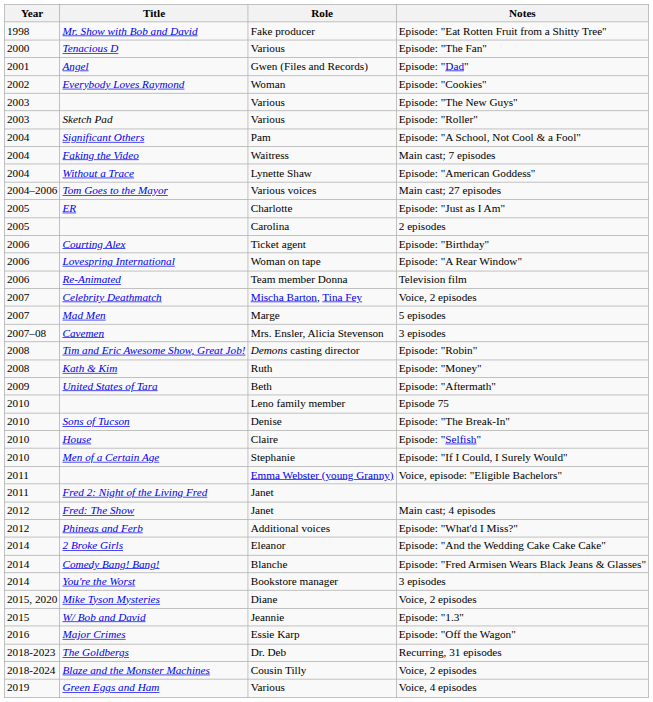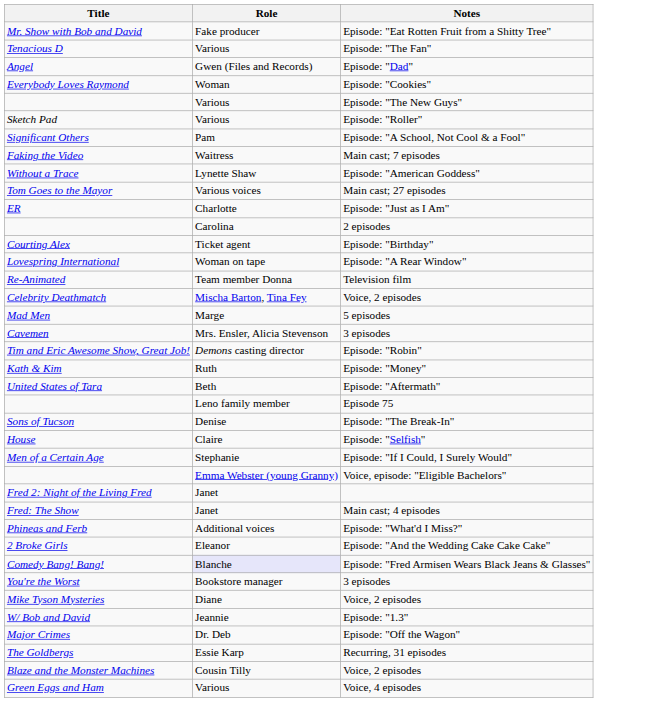 <table class="wikitable sortable">
 <tr>
-<th>Year</th>
 <th>Title</th>
 <th>Role</th>
 <th class="unsortable">Notes</th>
 </tr>
 <tr>
-<td>1998</td>
 <td><em><a href='#'>Mr. Show with Bob and David</a></em></td>
 <td>Fake producer</td>
 <td>Episode: "Eat Rotten Fruit from a Shitty Tree"</td>
 </tr>
 <tr>
-<td>2000</td>
 <td><em><a href='#'>Tenacious D</a></em></td>
 <td>Various</td>
 <td>Episode: "The Fan"</td>
 </tr>
 <tr>
-<td>2001</td>
 <td><em><a href='#'>Angel</a></em></td>
 <td>Gwen (Files and Records)</td>
 <td>Episode: "<a href='#'>Dad</a>"</td>
 </tr>
 <tr>
-<td>2002</td>
 <td><em><a href='#'>Everybody Loves Raymond</a></em></td>
 <td>Woman</td>
 <td>Episode: "Cookies"</td>
 </tr>
 <tr>
-<td>2003</td>
 <td><em></em></td>
 <td>Various</td>
 <td>Episode: "The New Guys"</td>
 </tr>
 <tr>
-<td>2003</td>
 <td><em>Sketch Pad</em></td>
 <td>Various</td>
 <td>Episode: "Roller"</td>
 </tr>
 <tr>
-<td>2004</td>
 <td><em><a href='#'>Significant Others</a></em></td>
 <td>Pam</td>
 <td>Episode: "A School, Not Cool & a Fool"</td>
 </tr>
 <tr>
-<td>2004</td>
 <td><em><a href='#'>Faking the Video</a></em></td>
 <td>Waitress</td>
 <td>Main cast; 7 episodes</td>
 </tr>
 <tr>
-<td>2004</td>
 <td><em><a href='#'>Without a Trace</a></em></td>
 <td>Lynette Shaw</td>
 <td>Episode: "American Goddess"</td>
 </tr>
 <tr>
-<td>2004–2006</td>
 <td><em><a href='#'>Tom Goes to the Mayor</a></em></td>
 <td>Various voices</td>
 <td>Main cast; 27 episodes</td>
 </tr>
 <tr>
-<td>2005</td>
 <td><em><a href='#'>ER</a></em></td>
 <td>Charlotte</td>
 <td>Episode: "Just as I Am"</td>
 </tr>
 <tr>
-<td>2005</td>
 <td><em></em></td>
 <td>Carolina</td>
 <td>2 episodes</td>
 </tr>
 <tr>
-<td>2006</td>
 <td><em><a href='#'>Courting Alex</a></em></td>
 <td>Ticket agent</td>
 <td>Episode: "Birthday"</td>
 </tr>
 <tr>
-<td>2006</td>
 <td><em><a href='#'>Lovespring International</a></em></td>
 <td>Woman on tape</td>
 <td>Episode: "A Rear Window"</td>
 </tr>
 <tr>
-<td>2006</td>
 <td><em><a href='#'>Re-Animated</a></em></td>
 <td>Team member Donna</td>
 <td>Television film</td>
 </tr>
 <tr>
-<td>2007</td>
 <td><em><a href='#'>Celebrity Deathmatch</a></em></td>
 <td><a href='#'>Mischa Barton</a>, <a href='#'>Tina Fey</a></td>
 <td>Voice, 2 episodes</td>
 </tr>
 <tr>
-<td>2007</td>
 <td><em><a href='#'>Mad Men</a></em></td>
 <td>Marge</td>
 <td>5 episodes</td>
 </tr>
 <tr>
-<td>2007–08</td>
 <td><em><a href='#'>Cavemen</a></em></td>
 <td>Mrs. Ensler, Alicia Stevenson</td>
 <td>3 episodes</td>
 </tr>
 <tr>
-<td>2008</td>
 <td><em><a href='#'>Tim and Eric Awesome Show, Great Job!</a></em></td>
 <td><em>Demons</em> casting director</td>
 <td>Episode: "Robin"</td>
 </tr>
 <tr>
-<td>2008</td>
 <td><em><a href='#'>Kath & Kim</a></em></td>
 <td>Ruth</td>
 <td>Episode: "Money"</td>
 </tr>
 <tr>
-<td>2009</td>
 <td><em><a href='#'>United States of Tara</a></em></td>
 <td>Beth</td>
 <td>Episode: "Aftermath"</td>
 </tr>
 <tr>
-<td>2010</td>
 <td><em></em></td>
 <td>Leno family member</td>
 <td>Episode 75</td>
 </tr>
 <tr>
-<td>2010</td>
 <td><em><a href='#'>Sons of Tucson</a></em></td>
 <td>Denise</td>
 <td>Episode: "The Break-In"</td>
 </tr>
 <tr>
-<td>2010</td>
 <td><em><a href='#'>House</a></em></td>
 <td>Claire</td>
 <td>Episode: "<a href='#'>Selfish</a>"</td>
 </tr>
 <tr>
-<td>2010</td>
 <td><em><a href='#'>Men of a Certain Age</a></em></td>
 <td>Stephanie</td>
 <td>Episode: "If I Could, I Surely Would"</td>
 </tr>
 <tr>
-<td>2011</td>
 <td><em></em></td>
 <td><a href='#'>Emma Webster (young Granny)</a></td>
 <td>Voice, episode: "Eligible Bachelors"</td>
 </tr>
 <tr>
-<td>2011</td>
 <td><em><a href='#'>Fred 2: Night of the Living Fred</a></em></td>
 <td>Janet</td>
 <td></td>
 </tr>
 <tr>
-<td>2012</td>
 <td><em><a href='#'>Fred: The Show</a></em></td>
 <td>Janet</td>
 <td>Main cast; 4 episodes</td>
 </tr>
 <tr>
-<td>2012</td>
 <td><em><a href='#'>Phineas and Ferb</a></em></td>
 <td>Additional voices</td>
 <td>Episode: "What'd I Miss?"</td>
 </tr>
 <tr>
-<td>2014</td>
 <td><em><a href='#'>2 Broke Girls</a></em></td>
 <td>Eleanor</td>
 <td>Episode: "And the Wedding Cake Cake Cake"</td>
 </tr>
 <tr>
-<td>2014</td>
 <td><em><a href='#'>Comedy Bang! Bang!</a></em></td>
-<td>Blanche</td>
+<td style="background: lavender;">Blanche</td>
 <td>Episode: "Fred Armisen Wears Black Jeans & Glasses"</td>
 </tr>
 <tr>
-<td>2014</td>
 <td><em><a href='#'>You're the Worst</a></em></td>
 <td>Bookstore manager</td>
 <td>3 episodes</td>
 </tr>
 <tr>
-<td>2015, 2020</td>
 <td><em><a href='#'>Mike Tyson Mysteries</a></em></td>
 <td>Diane</td>
 <td>Voice, 2 episodes</td>
 </tr>
 <tr>
-<td>2015</td>
 <td><em><a href='#'>W/ Bob and David</a></em></td>
 <td>Jeannie</td>
 <td>Episode: "1.3"</td>
 </tr>
 <tr>
-<td>2016</td>
 <td><em><a href='#'>Major Crimes</a></em></td>
-<td>Essie Karp</td>
+<td>Dr. Deb</td>
 <td>Episode: "Off the Wagon"</td>
 </tr>
 <tr>
-<td>2018-2023</td>
 <td><em><a href='#'>The Goldbergs</a></em></td>
-<td>Dr. Deb</td>
+<td>Essie Karp</td>
 <td>Recurring, 31 episodes</td>
 </tr>
 <tr>
-<td>2018-2024</td>
 <td><em><a href='#'>Blaze and the Monster Machines</a></em></td>
 <td>Cousin Tilly</td>
 <td>Voice, 2 episodes</td>
 </tr>
 <tr>
-<td>2019</td>
 <td><em><a href='#'>Green Eggs and Ham</a></em></td>
 <td>Various</td>
 <td>Voice, 4 episodes</td>
 </tr>
 </table>
